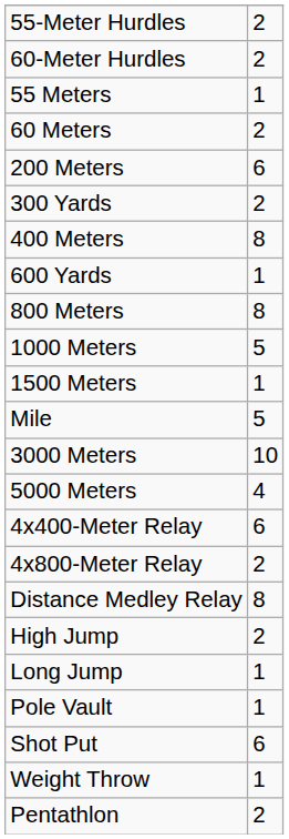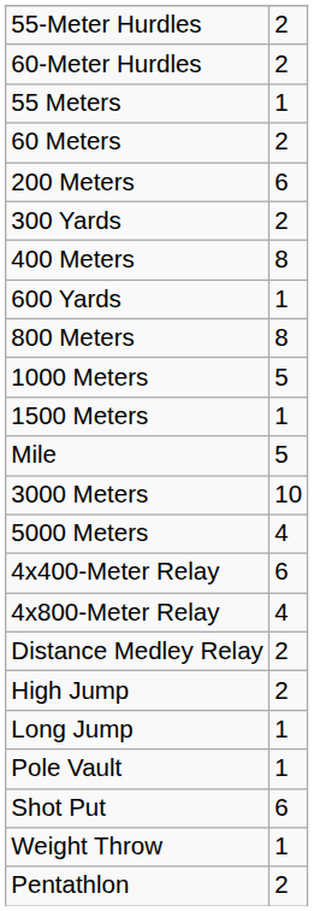 <table class="wikitable">
 <tr>
 </tr>
 <tr>
 <td>55-Meter Hurdles</td>
 <td>2</td>
 </tr>
 <tr>
 <td>60-Meter Hurdles</td>
 <td>2</td>
 </tr>
 <tr>
 <td>55 Meters</td>
 <td>1</td>
 </tr>
 <tr>
 <td>60 Meters</td>
 <td>2</td>
 </tr>
 <tr>
 <td>200 Meters</td>
 <td>6</td>
 </tr>
 <tr>
 <td>300 Yards</td>
 <td>2</td>
 </tr>
 <tr>
 <td>400 Meters</td>
 <td>8</td>
 </tr>
 <tr>
 <td>600 Yards</td>
 <td>1</td>
 </tr>
 <tr>
 <td>800 Meters</td>
 <td>8</td>
 </tr>
 <tr>
 <td>1000 Meters</td>
 <td>5</td>
 </tr>
 <tr>
 <td>1500 Meters</td>
 <td>1</td>
 </tr>
 <tr>
 <td>Mile</td>
 <td>5</td>
 </tr>
 <tr>
 <td>3000 Meters</td>
 <td>10</td>
 </tr>
 <tr>
 <td>5000 Meters</td>
 <td>4</td>
 </tr>
 <tr>
 <td>4x400-Meter Relay</td>
 <td>6</td>
 </tr>
 <tr>
 <td>4x800-Meter Relay</td>
-<td>2</td>
+<td>4</td>
 </tr>
 <tr>
 <td>Distance Medley Relay</td>
-<td>8</td>
+<td>2</td>
 </tr>
 <tr>
 <td>High Jump</td>
 <td>2</td>
 </tr>
 <tr>
 <td>Long Jump</td>
 <td>1</td>
 </tr>
 <tr>
 <td>Pole Vault</td>
 <td>1</td>
 </tr>
 <tr>
 <td>Shot Put</td>
 <td>6</td>
 </tr>
 <tr>
 <td>Weight Throw</td>
 <td>1</td>
 </tr>
 <tr>
 <td>Pentathlon</td>
 <td>2</td>
 </tr>
 </table>
